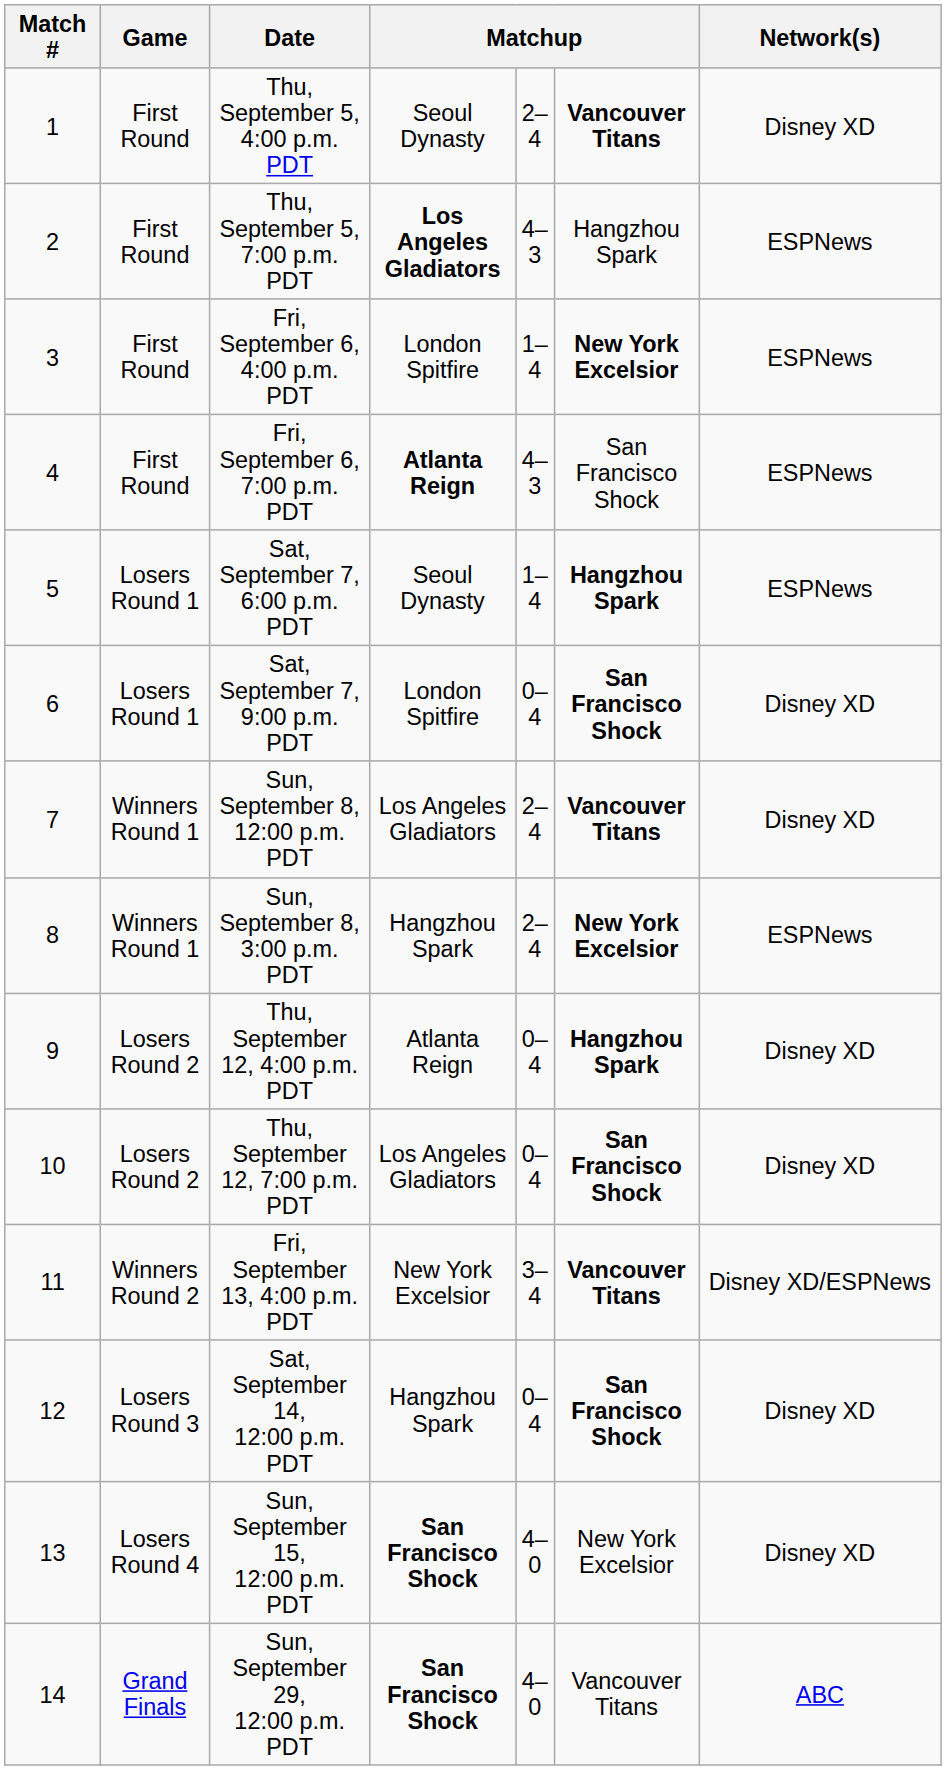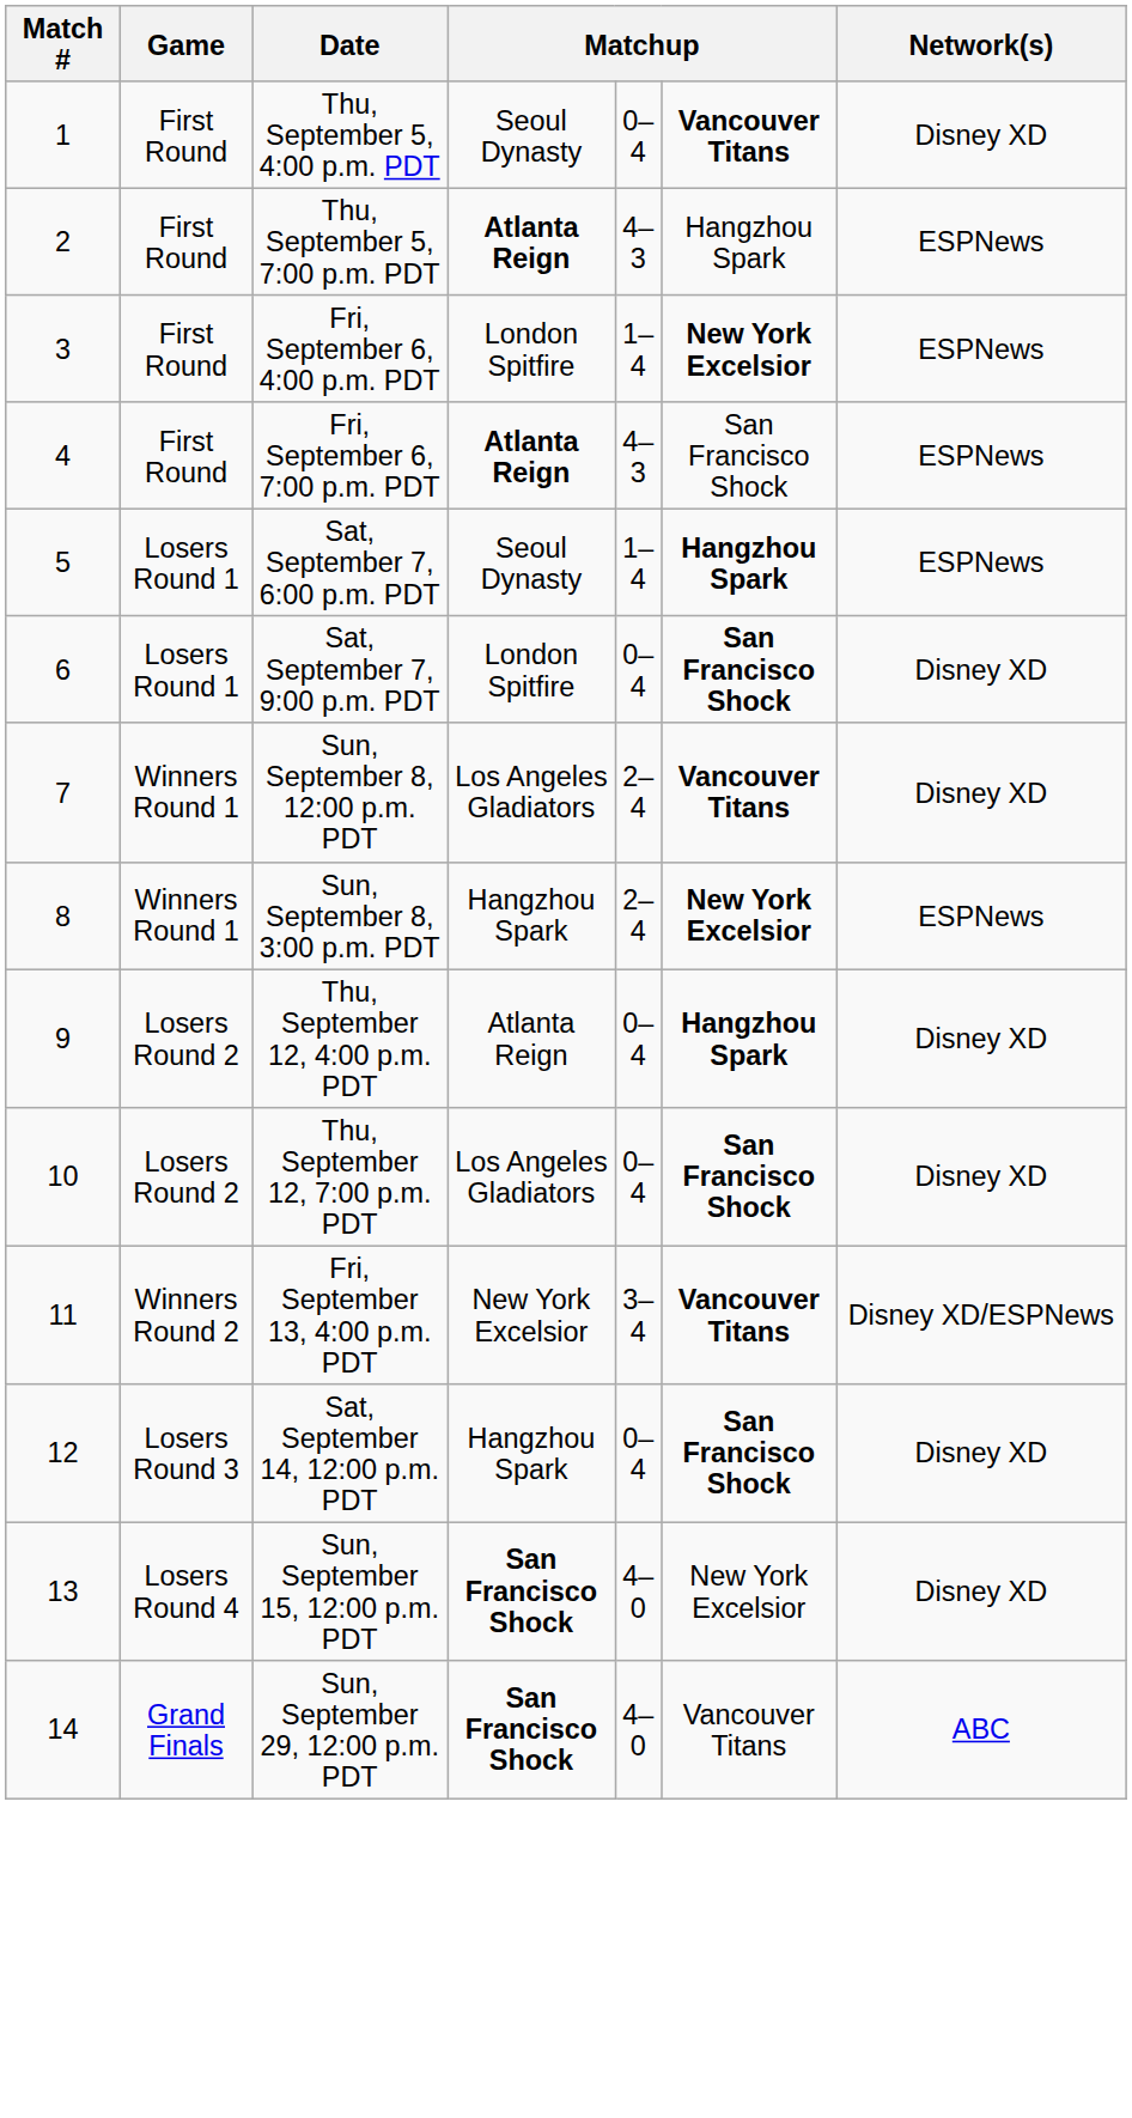 <table class="wikitable" style="font-size: 95%; text-align:center">
 <tr>
 <th style="width: 55px;">Match #</th>
 <th>Game</th>
 <th>Date</th>
 <th colspan="3">Matchup</th>
 <th style="width: 150px;">Network(s)</th>
 </tr>
 <tr>
 <td>1</td>
 <td>First Round</td>
 <td>Thu, September 5, 4:00 p.m. <a href='#'>PDT</a></td>
 <td>Seoul Dynasty</td>
-<td>2–4</td>
+<td>0–4</td>
 <td><strong>Vancouver Titans</strong></td>
 <td>Disney XD</td>
 </tr>
 <tr>
 <td>2</td>
 <td>First Round</td>
 <td>Thu, September 5, 7:00 p.m. PDT</td>
-<td><strong>Los Angeles Gladiators</strong></td>
+<td><strong>Atlanta Reign</strong></td>
 <td>4–3</td>
 <td>Hangzhou Spark</td>
 <td>ESPNews</td>
 </tr>
 <tr>
 <td>3</td>
 <td>First Round</td>
 <td>Fri, September 6, 4:00 p.m. PDT</td>
 <td>London Spitfire</td>
 <td>1–4</td>
 <td><strong>New York Excelsior</strong></td>
 <td>ESPNews</td>
 </tr>
 <tr>
 <td>4</td>
 <td>First Round</td>
 <td>Fri, September 6, 7:00 p.m. PDT</td>
 <td><strong>Atlanta Reign</strong></td>
 <td>4–3</td>
 <td>San Francisco Shock</td>
 <td>ESPNews</td>
 </tr>
 <tr>
 <td>5</td>
 <td>Losers Round 1</td>
 <td>Sat, September 7, 6:00 p.m. PDT</td>
 <td>Seoul Dynasty</td>
 <td>1–4</td>
 <td><strong>Hangzhou Spark</strong></td>
 <td>ESPNews</td>
 </tr>
 <tr>
 <td>6</td>
 <td>Losers Round 1</td>
 <td>Sat, September 7, 9:00 p.m. PDT</td>
 <td>London Spitfire</td>
 <td>0–4</td>
 <td><strong>San Francisco Shock</strong></td>
 <td>Disney XD</td>
 </tr>
 <tr>
 <td>7</td>
 <td>Winners Round 1</td>
 <td>Sun, September 8, 12:00 p.m. PDT</td>
 <td>Los Angeles Gladiators</td>
 <td>2–4</td>
 <td><strong>Vancouver Titans</strong></td>
 <td>Disney XD</td>
 </tr>
 <tr>
 <td>8</td>
 <td>Winners Round 1</td>
 <td>Sun, September 8, 3:00 p.m. PDT</td>
 <td>Hangzhou Spark</td>
 <td>2–4</td>
 <td><strong>New York Excelsior</strong></td>
 <td>ESPNews</td>
 </tr>
 <tr>
 <td>9</td>
 <td>Losers Round 2</td>
 <td>Thu, September 12, 4:00 p.m. PDT</td>
 <td>Atlanta Reign</td>
 <td>0–4</td>
 <td><strong>Hangzhou Spark</strong></td>
 <td>Disney XD</td>
 </tr>
 <tr>
 <td>10</td>
 <td>Losers Round 2</td>
 <td>Thu, September 12, 7:00 p.m. PDT</td>
 <td>Los Angeles Gladiators</td>
 <td>0–4</td>
 <td><strong>San Francisco Shock</strong></td>
 <td>Disney XD</td>
 </tr>
 <tr>
 <td>11</td>
 <td>Winners Round 2</td>
 <td>Fri, September 13, 4:00 p.m. PDT</td>
 <td>New York Excelsior</td>
 <td>3–4</td>
 <td><strong>Vancouver Titans</strong></td>
 <td>Disney XD/ESPNews</td>
 </tr>
 <tr>
 <td>12</td>
 <td>Losers Round 3</td>
 <td>Sat, September 14, 12:00 p.m. PDT</td>
 <td>Hangzhou Spark</td>
 <td>0–4</td>
 <td><strong>San Francisco Shock</strong></td>
 <td>Disney XD</td>
 </tr>
 <tr>
 <td>13</td>
 <td>Losers Round 4</td>
 <td>Sun, September 15, 12:00 p.m. PDT</td>
 <td><strong>San Francisco Shock</strong></td>
 <td>4–0</td>
 <td>New York Excelsior</td>
 <td>Disney XD</td>
 </tr>
 <tr>
 <td>14</td>
 <td><a href='#'>Grand Finals</a></td>
 <td>Sun, September 29, 12:00 p.m. PDT</td>
 <td><strong>San Francisco Shock</strong></td>
 <td>4–0</td>
 <td>Vancouver Titans</td>
 <td><a href='#'>ABC</a></td>
 </tr>
 </table>
